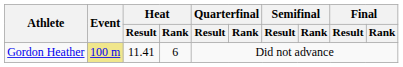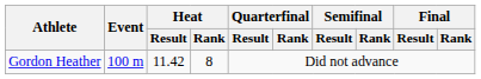 <table class=wikitable style="font-size:90%">
 <tr>
 <th rowspan="2">Athlete</th>
 <th rowspan="2">Event</th>
 <th colspan="2">Heat</th>
 <th colspan="2">Quarterfinal</th>
 <th colspan="2">Semifinal</th>
 <th colspan="2">Final</th>
 </tr>
 <tr style="font-size:95%">
 <th>Result</th>
 <th>Rank</th>
 <th>Result</th>
 <th>Rank</th>
 <th>Result</th>
 <th>Rank</th>
 <th>Result</th>
 <th>Rank</th>
 </tr>
 <tr align=center>
 <td align=left><a href='#'>Gordon Heather</a></td>
-<td align=left style="background: khaki;"><a href='#'>100 m</a></td>
-<td>11.41</td>
-<td>6</td>
+<td align=left><a href='#'>100 m</a></td>
+<td>11.42</td>
+<td>8</td>
 <td colspan=6>Did not advance</td>
 </tr>
 </table>
